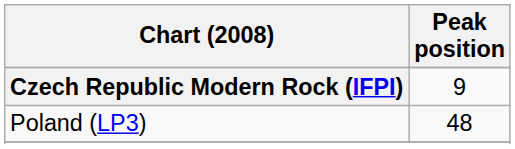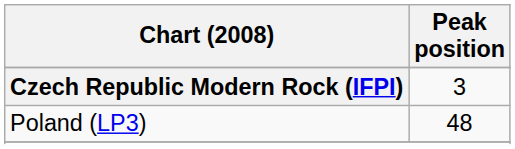 <table class="wikitable sortable plainrowheaders" style="text-align:center">
 <tr>
 <th>Chart (2008)</th>
 <th>Peak<br>position</th>
 </tr>
 <tr>
 </tr>
 <tr>
 </tr>
 <tr>
 <th scope="row">Czech Republic Modern Rock (<a href='#'>IFPI</a>)</th>
-<td>9</td>
+<td>3</td>
 </tr>
 <tr>
 <td style="text-align:left">Poland (<a href='#'>LP3</a>)</td>
 <td style="text-align:center;">48</td>
 </tr>
 <tr>
 </tr>
 <tr>
 </tr>
 </table>
